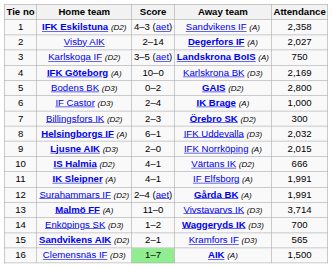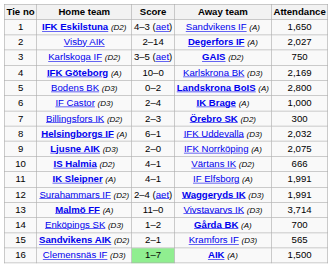 <table class="wikitable" style="text-align:center">
 <tr>
 <th style= width="40px">Tie no</th>
 <th style= width="150px">Home team</th>
 <th style= width="60px">Score</th>
 <th style= width="150px">Away team</th>
 <th style= width="30px">Attendance</th>
 </tr>
 <tr>
 <td>1</td>
 <td><strong><a href='#'>IFK Eskilstuna</a></strong> <em><small>(D2)</small></em></td>
 <td>4–3 (<a href='#'>aet</a>)</td>
 <td><a href='#'>Sandvikens IF</a> <em><small>(A)</small></em></td>
-<td>2,358</td>
+<td>1,650</td>
 </tr>
 <tr>
 <td>2</td>
 <td><a href='#'>Visby AIK</a></td>
 <td>2–14</td>
 <td><strong><a href='#'>Degerfors IF</a></strong> <em><small>(A)</small></em></td>
 <td>2,027</td>
 </tr>
 <tr>
 <td>3</td>
 <td><a href='#'>Karlskoga IF</a> <em><small>(D2)</small></em></td>
 <td>3–5 (<a href='#'>aet</a>)</td>
-<td><strong><a href='#'>Landskrona BoIS</a></strong> <em><small>(A)</small></em></td>
+<td><strong><a href='#'>GAIS</a></strong> <em><small>(D2)</small></em></td>
 <td>750</td>
 </tr>
 <tr>
 <td>4</td>
 <td><strong><a href='#'>IFK Göteborg</a></strong> <em><small>(A)</small></em></td>
 <td>10–0</td>
 <td><a href='#'>Karlskrona BK</a> <em><small>(D3)</small></em></td>
 <td>2,169</td>
 </tr>
 <tr>
 <td>5</td>
 <td><a href='#'>Bodens BK</a> <em><small>(D3)</small></em></td>
 <td>0–2</td>
-<td><strong><a href='#'>GAIS</a></strong> <em><small>(D2)</small></em></td>
+<td><strong><a href='#'>Landskrona BoIS</a></strong> <em><small>(A)</small></em></td>
 <td>2,800</td>
 </tr>
 <tr>
 <td>6</td>
 <td><a href='#'>IF Castor</a> <em><small>(D3)</small></em></td>
 <td>2–4</td>
 <td><strong><a href='#'>IK Brage</a></strong> <em><small>(A)</small></em></td>
 <td>1,000</td>
 </tr>
 <tr>
 <td>7</td>
 <td><a href='#'>Billingsfors IK</a> <em><small>(D2)</small></em></td>
 <td>2–3</td>
 <td><strong><a href='#'>Örebro SK</a></strong> <em><small>(D2)</small></em></td>
 <td>300</td>
 </tr>
 <tr>
 <td>8</td>
 <td><strong><a href='#'>Helsingborgs IF</a></strong> <em><small>(A)</small></em></td>
 <td>6–1</td>
 <td><a href='#'>IFK Uddevalla</a> <em><small>(D3)</small></em></td>
 <td>2,032</td>
 </tr>
 <tr>
 <td>9</td>
 <td><strong><a href='#'>Ljusne AIK</a></strong> <em><small>(D3)</small></em></td>
 <td>2–0</td>
 <td><a href='#'>IFK Norrköping</a> <em><small>(A)</small></em></td>
-<td>2,015</td>
+<td>2,075</td>
 </tr>
 <tr>
 <td>10</td>
 <td><strong><a href='#'>IS Halmia</a></strong> <em><small>(D2)</small></em></td>
 <td>4–1</td>
 <td><a href='#'>Värtans IK</a> <em><small>(D2)</small></em></td>
 <td>666</td>
 </tr>
 <tr>
 <td>11</td>
 <td><strong><a href='#'>IK Sleipner</a></strong> <em><small>(A)</small></em></td>
 <td>4–1</td>
 <td><a href='#'>IF Elfsborg</a> <em><small>(A)</small></em></td>
 <td>1,991</td>
 </tr>
 <tr>
 <td>12</td>
 <td><a href='#'>Surahammars IF</a> <em><small>(D2)</small></em></td>
 <td>2–4 (<a href='#'>aet</a>)</td>
-<td><strong><a href='#'>Gårda BK</a></strong> <em><small>(A)</small></em></td>
+<td><strong><a href='#'>Waggeryds IK</a></strong> <em><small>(D3)</small></em></td>
 <td>1,991</td>
 </tr>
 <tr>
 <td>13</td>
 <td><strong><a href='#'>Malmö FF</a></strong> <em><small>(A)</small></em></td>
 <td>11–0</td>
 <td><a href='#'>Vivstavarvs IK</a> <em><small>(D3)</small></em></td>
 <td>3,714</td>
 </tr>
 <tr>
 <td>14</td>
 <td><a href='#'>Enköpings SK</a> <em><small>(D3)</small></em></td>
 <td>1–2</td>
-<td><strong><a href='#'>Waggeryds IK</a></strong> <em><small>(D3)</small></em></td>
+<td><strong><a href='#'>Gårda BK</a></strong> <em><small>(A)</small></em></td>
 <td>700</td>
 </tr>
 <tr>
 <td>15</td>
 <td><strong><a href='#'>Sandvikens AIK</a></strong> <em><small>(D2)</small></em></td>
 <td>2–1</td>
 <td><a href='#'>Kramfors IF</a> <em><small>(D3)</small></em></td>
 <td>565</td>
 </tr>
 <tr>
 <td>16</td>
 <td><a href='#'>Clemensnäs IF</a> <em><small>(D3)</small></em></td>
 <td style="background: lightgreen;">1–7</td>
 <td><strong><a href='#'>AIK</a></strong> <em><small>(A)</small></em></td>
 <td>1,500</td>
 </tr>
 </table>
